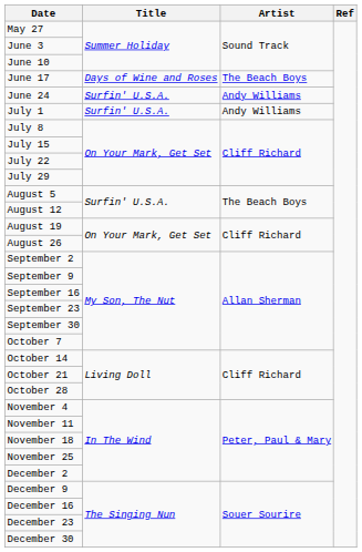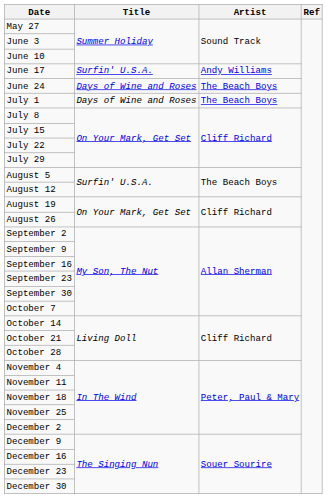 <table class="wikitable sortable">
 <tr>
 <th>Date</th>
 <th>Title</th>
 <th>Artist</th>
 <th>Ref</th>
 </tr>
 <tr>
 <td>May 27</td>
 <td rowspan="3"><em><a href='#'>Summer Holiday</a></em></td>
 <td rowspan="3">Sound Track</td>
 <td rowspan="32"></td>
 </tr>
 <tr>
 <td>June 3</td>
 </tr>
 <tr>
 <td>June 10</td>
 </tr>
 <tr>
 <td>June 17</td>
+<td><em><a href='#'>Surfin' U.S.A.</a></em></td>
+<td><a href='#'>Andy Williams</a></td>
+</tr>
+<tr>
+<td>June 24</td>
 <td><em><a href='#'>Days of Wine and Roses</a></em></td>
 <td><a href='#'>The Beach Boys</a></td>
 </tr>
 <tr>
-<td>June 24</td>
-<td><em><a href='#'>Surfin' U.S.A.</a></em></td>
-<td><a href='#'>Andy Williams</a></td>
-</tr>
-<tr>
 <td>July 1</td>
-<td><em><a href='#'>Surfin' U.S.A.</a></em></td>
-<td>Andy Williams</td>
+<td><em>Days of Wine and Roses</em></td>
+<td><a href='#'>The Beach Boys</a></td>
 </tr>
 <tr>
 <td>July 8</td>
 <td rowspan="4"><em><a href='#'>On Your Mark, Get Set</a></em></td>
 <td rowspan="4"><a href='#'>Cliff Richard</a></td>
 </tr>
 <tr>
 <td>July 15</td>
 </tr>
 <tr>
 <td>July 22</td>
 </tr>
 <tr>
 <td>July 29</td>
 </tr>
 <tr>
 <td>August 5</td>
 <td rowspan="2"><em>Surfin' U.S.A.</em></td>
 <td rowspan="2">The Beach Boys</td>
 </tr>
 <tr>
 <td>August 12</td>
 </tr>
 <tr>
 <td>August 19</td>
 <td rowspan="2"><em>On Your Mark, Get Set</em></td>
 <td rowspan="2">Cliff Richard</td>
 </tr>
 <tr>
 <td>August 26</td>
 </tr>
 <tr>
 <td>September 2</td>
 <td rowspan="6"><em><a href='#'>My Son, The Nut</a></em></td>
 <td rowspan="6"><a href='#'>Allan Sherman</a></td>
 </tr>
 <tr>
 <td>September 9</td>
 </tr>
 <tr>
 <td>September 16</td>
 </tr>
 <tr>
 <td>September 23</td>
 </tr>
 <tr>
 <td>September 30</td>
 </tr>
 <tr>
 <td>October 7</td>
 </tr>
 <tr>
 <td>October 14</td>
 <td rowspan="3"><em>Living Doll</em></td>
 <td rowspan="3">Cliff Richard</td>
 </tr>
 <tr>
 <td>October 21</td>
 </tr>
 <tr>
 <td>October 28</td>
 </tr>
 <tr>
 <td>November 4</td>
 <td rowspan="5"><em><a href='#'>In The Wind</a></em></td>
 <td rowspan="5"><a href='#'>Peter, Paul & Mary</a></td>
 </tr>
 <tr>
 <td>November 11</td>
 </tr>
 <tr>
 <td>November 18</td>
 </tr>
 <tr>
 <td>November 25</td>
 </tr>
 <tr>
 <td>December 2</td>
 </tr>
 <tr>
 <td>December 9</td>
 <td rowspan="4"><em><a href='#'>The Singing Nun</a></em></td>
 <td rowspan="4"><a href='#'>Souer Sourire</a></td>
 </tr>
 <tr>
 <td>December 16</td>
 </tr>
 <tr>
 <td>December 23</td>
 </tr>
 <tr>
 <td>December 30</td>
 </tr>
 </table>
